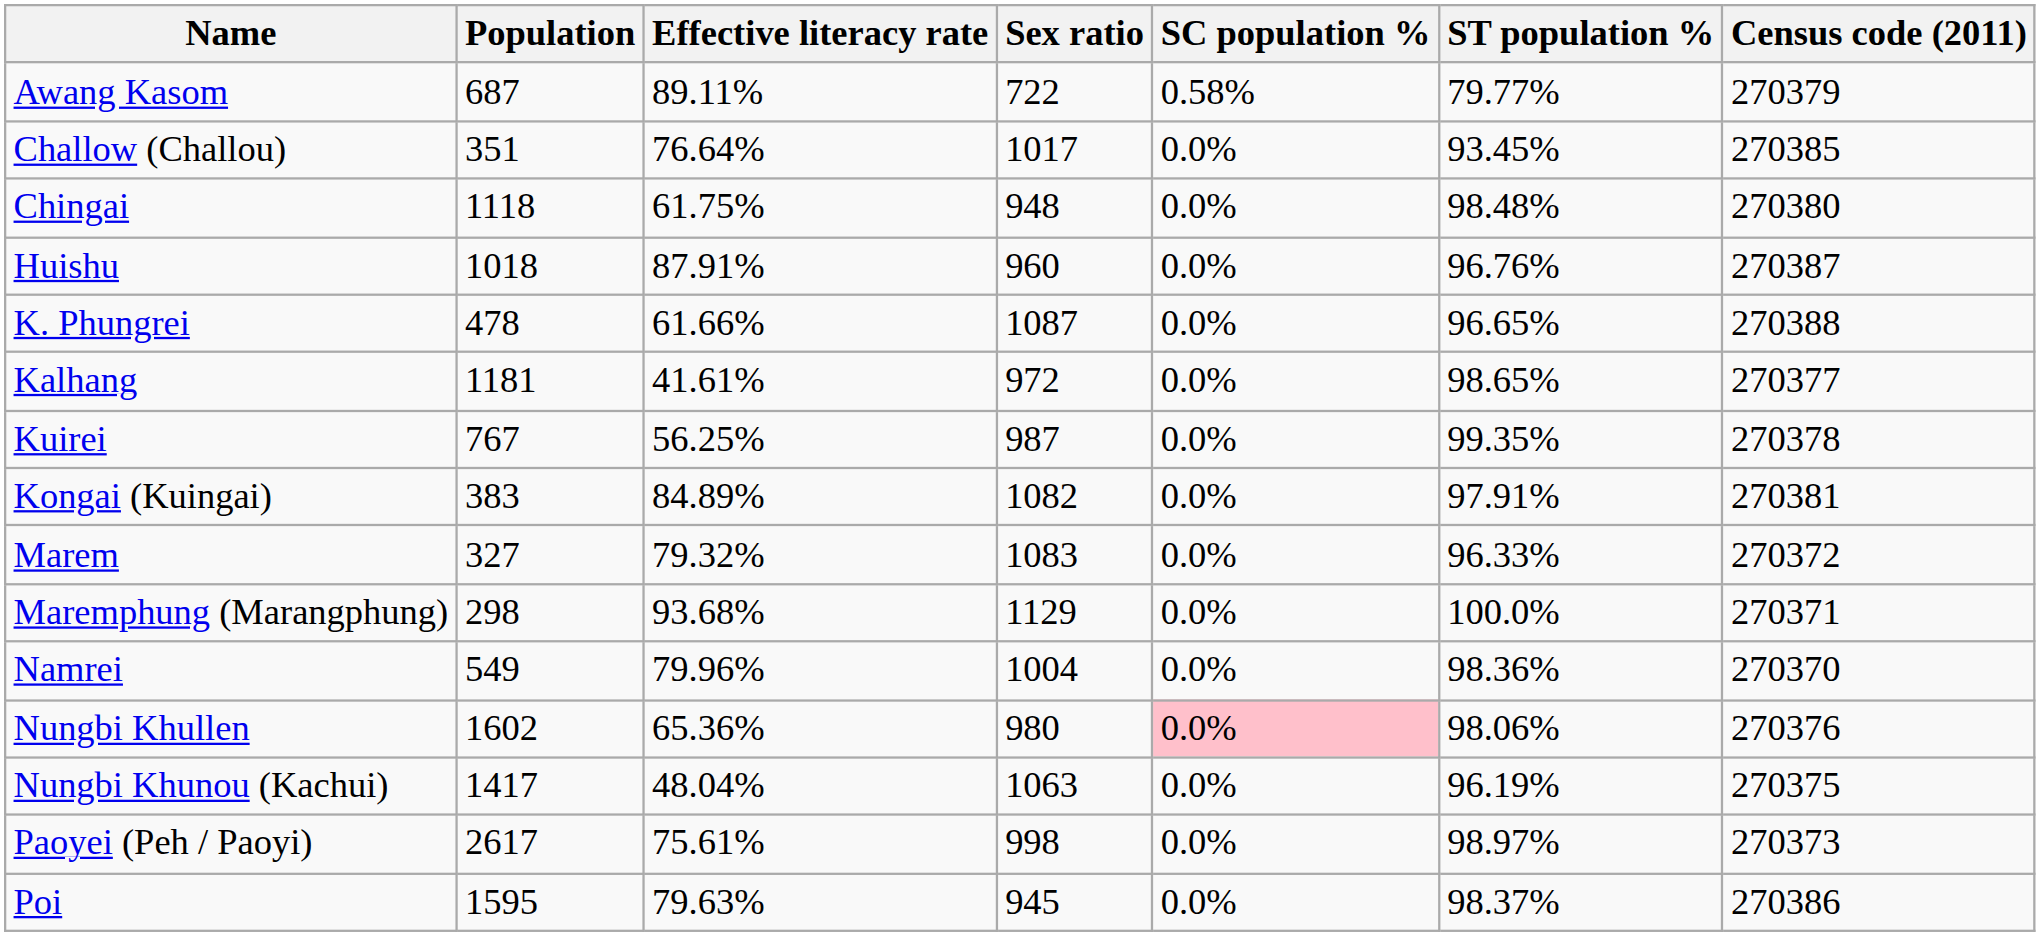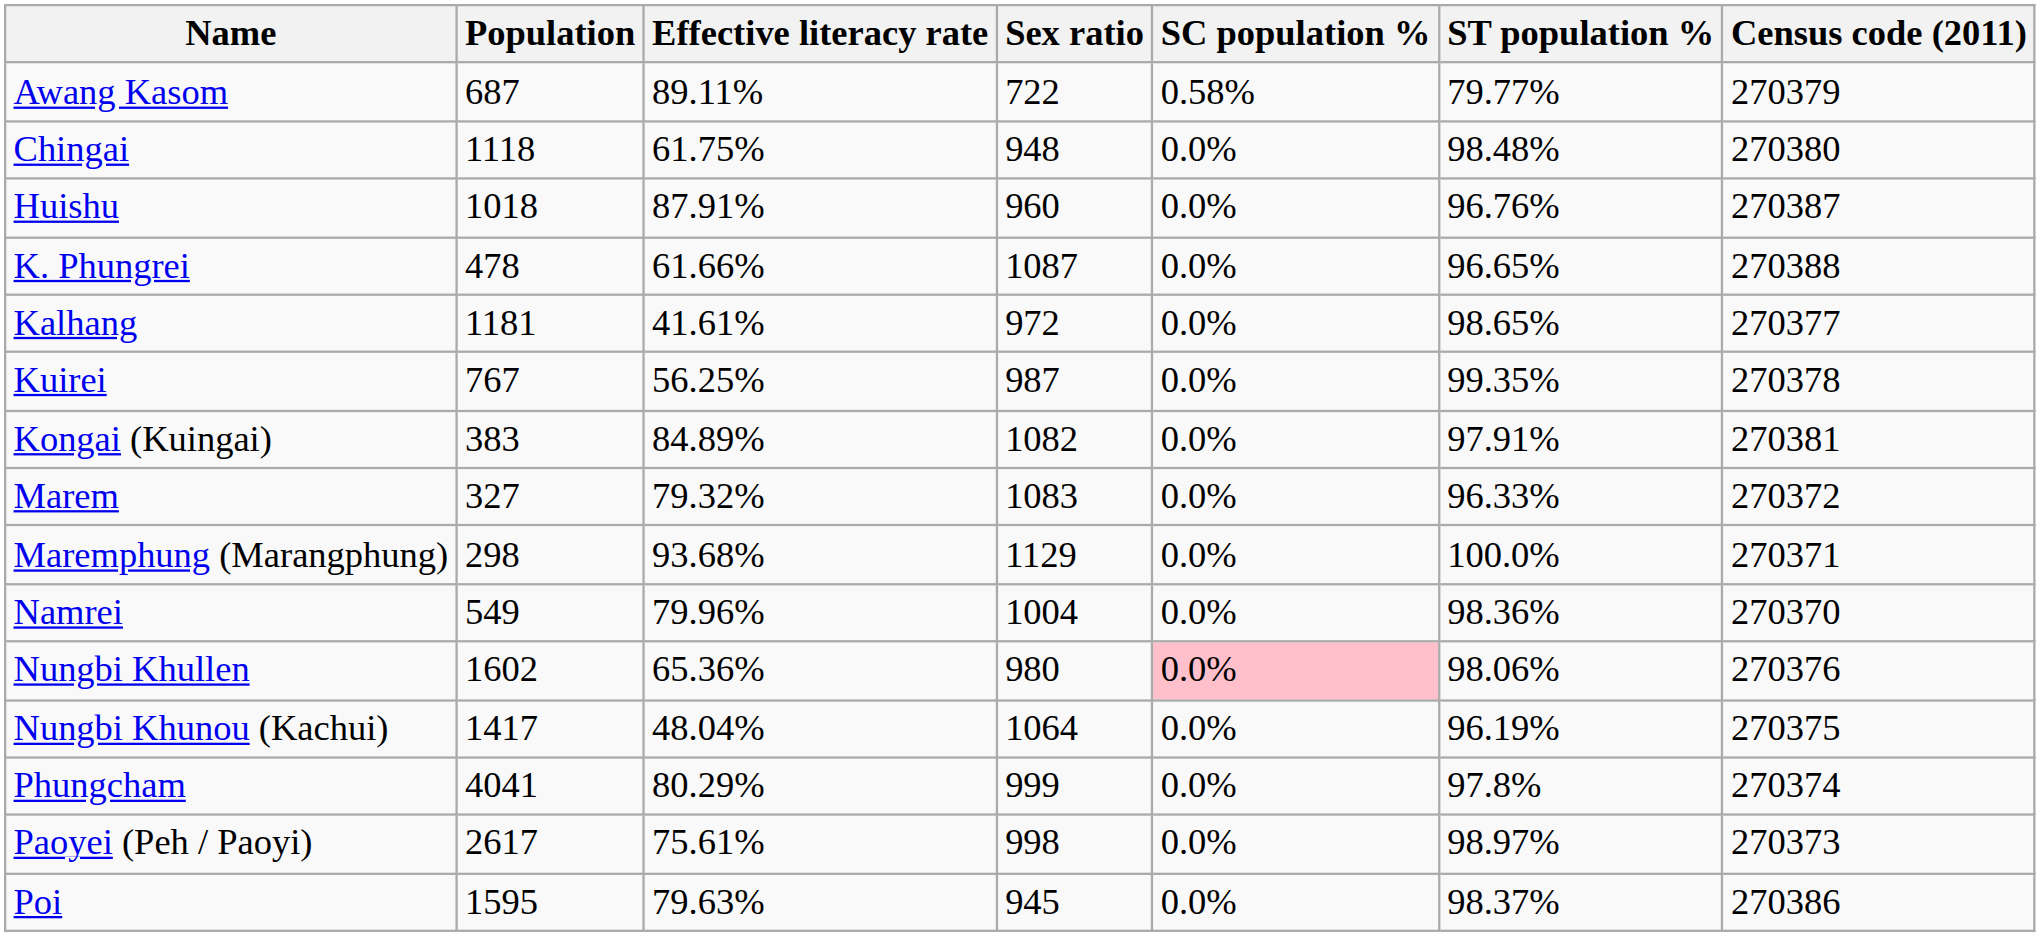 <table class="wikitable sortable">
 <tr>
 <th>Name</th>
 <th>Population</th>
 <th>Effective literacy rate</th>
 <th>Sex ratio</th>
 <th>SC population %</th>
 <th>ST population %</th>
 <th>Census code (2011)</th>
 </tr>
 <tr>
 <td><a href='#'>Awang Kasom</a></td>
 <td>687</td>
 <td>89.11%</td>
 <td>722</td>
 <td>0.58%</td>
 <td>79.77%</td>
 <td>270379</td>
-</tr>
-<tr>
-<td><a href='#'>Challow</a> (Challou)</td>
-<td>351</td>
-<td>76.64%</td>
-<td>1017</td>
-<td>0.0%</td>
-<td>93.45%</td>
-<td>270385</td>
 </tr>
 <tr>
 <td><a href='#'>Chingai</a></td>
 <td>1118</td>
 <td>61.75%</td>
 <td>948</td>
 <td>0.0%</td>
 <td>98.48%</td>
 <td>270380</td>
 </tr>
 <tr>
 <td><a href='#'>Huishu</a></td>
 <td>1018</td>
 <td>87.91%</td>
 <td>960</td>
 <td>0.0%</td>
 <td>96.76%</td>
 <td>270387</td>
 </tr>
 <tr>
 <td><a href='#'>K. Phungrei</a></td>
 <td>478</td>
 <td>61.66%</td>
 <td>1087</td>
 <td>0.0%</td>
 <td>96.65%</td>
 <td>270388</td>
 </tr>
 <tr>
 <td><a href='#'>Kalhang</a></td>
 <td>1181</td>
 <td>41.61%</td>
 <td>972</td>
 <td>0.0%</td>
 <td>98.65%</td>
 <td>270377</td>
 </tr>
 <tr>
 <td><a href='#'>Kuirei</a></td>
 <td>767</td>
 <td>56.25%</td>
 <td>987</td>
 <td>0.0%</td>
 <td>99.35%</td>
 <td>270378</td>
 </tr>
 <tr>
 <td><a href='#'>Kongai</a> (Kuingai)</td>
 <td>383</td>
 <td>84.89%</td>
 <td>1082</td>
 <td>0.0%</td>
 <td>97.91%</td>
 <td>270381</td>
 </tr>
 <tr>
 <td><a href='#'>Marem</a></td>
 <td>327</td>
 <td>79.32%</td>
 <td>1083</td>
 <td>0.0%</td>
 <td>96.33%</td>
 <td>270372</td>
 </tr>
 <tr>
 <td><a href='#'>Maremphung</a> (Marangphung)</td>
 <td>298</td>
 <td>93.68%</td>
 <td>1129</td>
 <td>0.0%</td>
 <td>100.0%</td>
 <td>270371</td>
 </tr>
 <tr>
 <td><a href='#'>Namrei</a></td>
 <td>549</td>
 <td>79.96%</td>
 <td>1004</td>
 <td>0.0%</td>
 <td>98.36%</td>
 <td>270370</td>
 </tr>
 <tr>
 <td><a href='#'>Nungbi Khullen</a></td>
 <td>1602</td>
 <td>65.36%</td>
 <td>980</td>
 <td style="background: pink;">0.0%</td>
 <td>98.06%</td>
 <td>270376</td>
 </tr>
 <tr>
 <td><a href='#'>Nungbi Khunou</a> (Kachui)</td>
 <td>1417</td>
 <td>48.04%</td>
-<td>1063</td>
+<td>1064</td>
 <td>0.0%</td>
 <td>96.19%</td>
 <td>270375</td>
+</tr>
+<tr>
+<td><a href='#'>Phungcham</a></td>
+<td>4041</td>
+<td>80.29%</td>
+<td>999</td>
+<td>0.0%</td>
+<td>97.8%</td>
+<td>270374</td>
 </tr>
 <tr>
 <td><a href='#'>Paoyei</a> (Peh / Paoyi)</td>
 <td>2617</td>
 <td>75.61%</td>
 <td>998</td>
 <td>0.0%</td>
 <td>98.97%</td>
 <td>270373</td>
 </tr>
 <tr>
 <td><a href='#'>Poi</a></td>
 <td>1595</td>
 <td>79.63%</td>
 <td>945</td>
 <td>0.0%</td>
 <td>98.37%</td>
 <td>270386</td>
 </tr>
 </table>
